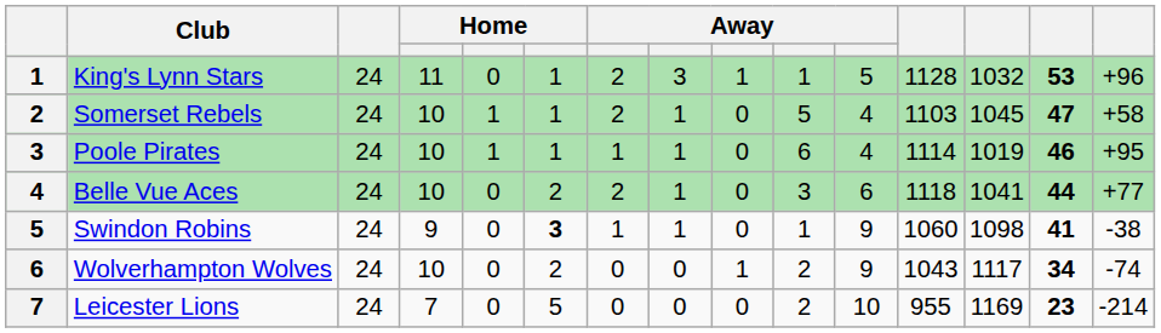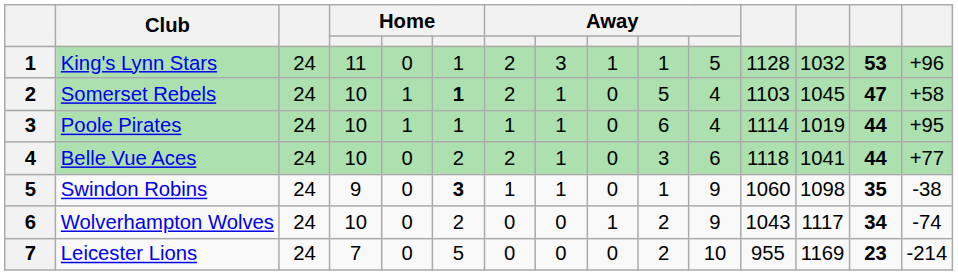 <table class="wikitable" style="text-align:center; font-size:85%">
 <tr>
 <th rowspan="2" style="width:28px;"></th>
 <th rowspan=2>Club</th>
 <th rowspan="2" style="width:28px;"></th>
 <th colspan=3>Home</th>
 <th colspan=5>Away</th>
 <th rowspan="2" style="width:28px;"></th>
 <th rowspan="2" style="width:28px;"></th>
 <th rowspan="2" style="width:28px;"></th>
 <th rowspan="2" style="width:28px;"></th>
 </tr>
 <tr>
 <th width=28></th>
 <th width=28></th>
 <th width=28></th>
 <th width=28></th>
 <th width=28></th>
 <th width=28></th>
 <th width=28></th>
 <th width=28></th>
 </tr>
 <tr style="background:#ACE1AF">
 <th>1</th>
 <td align=left><a href='#'>King's Lynn Stars</a></td>
 <td>24</td>
 <td>11</td>
 <td>0</td>
 <td>1</td>
 <td>2</td>
 <td>3</td>
 <td>1</td>
 <td>1</td>
 <td>5</td>
 <td>1128</td>
 <td>1032</td>
 <td><strong>53</strong></td>
 <td>+96</td>
 </tr>
 <tr style="background:#ACE1AF;">
 <th>2</th>
 <td align=left><a href='#'>Somerset Rebels</a></td>
 <td>24</td>
 <td>10</td>
 <td>1</td>
-<td>1</td>
+<td><strong>1</strong></td>
 <td>2</td>
 <td>1</td>
 <td>0</td>
 <td>5</td>
 <td>4</td>
 <td>1103</td>
 <td>1045</td>
 <td><strong>47</strong></td>
 <td>+58</td>
 </tr>
 <tr style="background:#ACE1AF;">
 <th>3</th>
 <td align=left><a href='#'>Poole Pirates</a></td>
 <td>24</td>
 <td>10</td>
 <td>1</td>
 <td>1</td>
 <td>1</td>
 <td>1</td>
 <td>0</td>
 <td>6</td>
 <td>4</td>
 <td>1114</td>
 <td>1019</td>
-<td><strong>46</strong></td>
+<td><strong>44</strong></td>
 <td>+95</td>
 </tr>
 <tr style="background:#ACE1AF;">
 <th>4</th>
 <td align=left><a href='#'>Belle Vue Aces</a></td>
 <td>24</td>
 <td>10</td>
 <td>0</td>
 <td>2</td>
 <td>2</td>
 <td>1</td>
 <td>0</td>
 <td>3</td>
 <td>6</td>
 <td>1118</td>
 <td>1041</td>
 <td><strong>44</strong></td>
 <td>+77</td>
 </tr>
 <tr>
 <th>5</th>
 <td align=left><a href='#'>Swindon Robins</a></td>
 <td>24</td>
 <td>9</td>
 <td>0</td>
 <td><strong>3</strong></td>
 <td>1</td>
 <td>1</td>
 <td>0</td>
 <td>1</td>
 <td>9</td>
 <td>1060</td>
 <td>1098</td>
-<td><strong>41</strong></td>
+<td><strong>35</strong></td>
 <td>-38</td>
 </tr>
 <tr>
 <th>6</th>
 <td align=left><a href='#'>Wolverhampton Wolves</a></td>
 <td>24</td>
 <td>10</td>
 <td>0</td>
 <td>2</td>
 <td>0</td>
 <td>0</td>
 <td>1</td>
 <td>2</td>
 <td>9</td>
 <td>1043</td>
 <td>1117</td>
 <td><strong>34</strong></td>
 <td>-74</td>
 </tr>
 <tr>
 <th>7</th>
 <td align=left><a href='#'>Leicester Lions</a></td>
 <td>24</td>
 <td>7</td>
 <td>0</td>
 <td>5</td>
 <td>0</td>
 <td>0</td>
 <td>0</td>
 <td>2</td>
 <td>10</td>
 <td>955</td>
 <td>1169</td>
 <td><strong>23</strong></td>
 <td>-214</td>
 </tr>
 </table>
